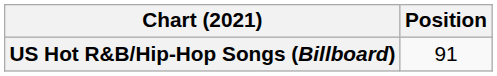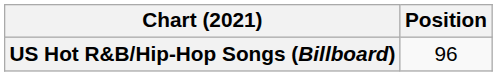 <table class="wikitable plainrowheaders" style="text-align:center">
 <tr>
 <th scope="col">Chart (2021)</th>
 <th scope="col">Position</th>
 </tr>
 <tr>
 <th scope="row">US Hot R&B/Hip-Hop Songs (<em>Billboard</em>)</th>
-<td>91</td>
+<td>96</td>
 </tr>
 </table>
